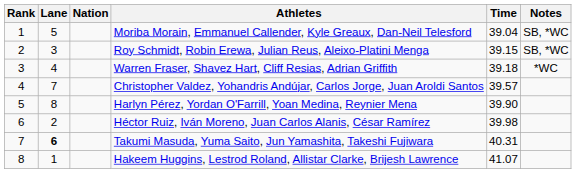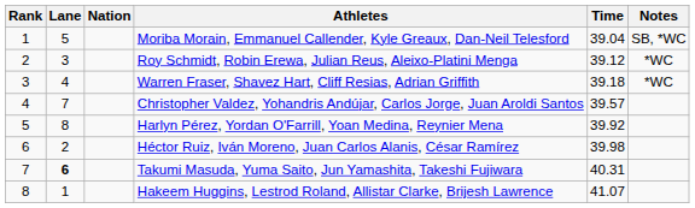 <table class="wikitable sortable" style="text-align:center">
 <tr>
 <th>Rank</th>
 <th>Lane</th>
 <th>Nation</th>
 <th>Athletes</th>
 <th>Time</th>
 <th>Notes</th>
 </tr>
 <tr>
 <td>1</td>
 <td>5</td>
 <td align=left></td>
 <td align=left><a href='#'>Moriba Morain</a>, <a href='#'>Emmanuel Callender</a>, <a href='#'>Kyle Greaux</a>, <a href='#'>Dan-Neil Telesford</a></td>
 <td>39.04</td>
 <td>SB, *WC</td>
 </tr>
 <tr>
 <td>2</td>
 <td>3</td>
 <td align=left></td>
 <td align=left><a href='#'>Roy Schmidt</a>, <a href='#'>Robin Erewa</a>, <a href='#'>Julian Reus</a>, <a href='#'>Aleixo-Platini Menga</a></td>
-<td>39.15</td>
-<td>SB, *WC</td>
+<td>39.12</td>
+<td>*WC</td>
 </tr>
 <tr>
 <td>3</td>
 <td>4</td>
 <td align=left></td>
 <td align=left><a href='#'>Warren Fraser</a>, <a href='#'>Shavez Hart</a>, <a href='#'>Cliff Resias</a>, <a href='#'>Adrian Griffith</a></td>
 <td>39.18</td>
 <td>*WC</td>
 </tr>
 <tr>
 <td>4</td>
 <td>7</td>
 <td align=left></td>
 <td align=left><a href='#'>Christopher Valdez</a>, <a href='#'>Yohandris Andújar</a>, <a href='#'>Carlos Jorge</a>, <a href='#'>Juan Aroldi Santos</a></td>
 <td>39.57</td>
 <td></td>
 </tr>
 <tr>
 <td>5</td>
 <td>8</td>
 <td align=left></td>
 <td align=left><a href='#'>Harlyn Pérez</a>, <a href='#'>Yordan O'Farrill</a>, <a href='#'>Yoan Medina</a>, <a href='#'>Reynier Mena</a></td>
-<td>39.90</td>
+<td>39.92</td>
 <td></td>
 </tr>
 <tr>
 <td>6</td>
 <td>2</td>
 <td align=left></td>
 <td align=left><a href='#'>Héctor Ruiz</a>, <a href='#'>Iván Moreno</a>, <a href='#'>Juan Carlos Alanis</a>, <a href='#'>César Ramírez</a></td>
 <td>39.98</td>
 <td></td>
 </tr>
 <tr>
 <td>7</td>
 <td><strong>6</strong></td>
 <td align=left></td>
 <td align=left><a href='#'>Takumi Masuda</a>, <a href='#'>Yuma Saito</a>, <a href='#'>Jun Yamashita</a>, <a href='#'>Takeshi Fujiwara</a></td>
 <td>40.31</td>
 <td></td>
 </tr>
 <tr>
 <td>8</td>
 <td>1</td>
 <td align=left></td>
 <td align=left><a href='#'>Hakeem Huggins</a>, <a href='#'>Lestrod Roland</a>, <a href='#'>Allistar Clarke</a>, <a href='#'>Brijesh Lawrence</a></td>
 <td>41.07</td>
 <td></td>
 </tr>
 </table>
